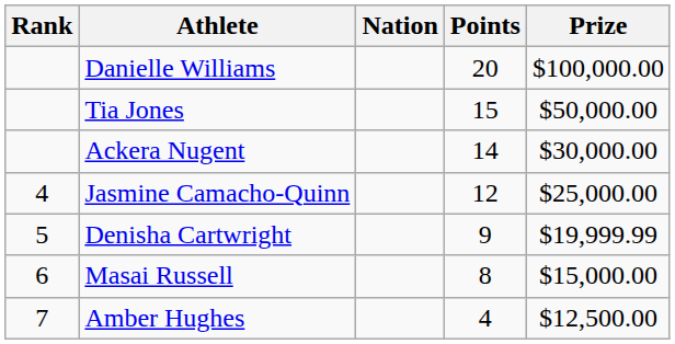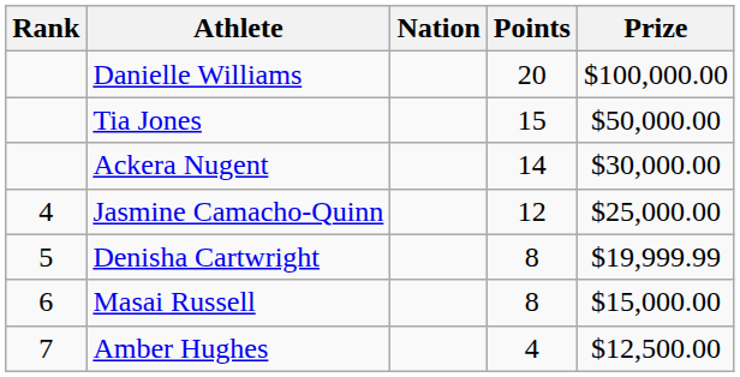 <table class="wikitable mw-datatable sortable" style="text-align:center;">
 <tr>
 <th scope="col" style="width: 10px;">Rank</th>
 <th scope="col">Athlete</th>
 <th scope="col">Nation</th>
 <th scope="col">Points</th>
 <th scope="col">Prize</th>
 </tr>
 <tr>
 <td></td>
 <td align=left><a href='#'>Danielle Williams</a> </td>
 <td align=left></td>
 <td>20</td>
 <td>$100,000.00</td>
 </tr>
 <tr>
 <td></td>
 <td align=left><a href='#'>Tia Jones</a> </td>
 <td align=left></td>
 <td>15</td>
 <td>$50,000.00</td>
 </tr>
 <tr>
 <td></td>
 <td align=left><a href='#'>Ackera Nugent</a> </td>
 <td align=left></td>
 <td>14</td>
 <td>$30,000.00</td>
 </tr>
 <tr>
 <td>4</td>
 <td align=left><a href='#'>Jasmine Camacho-Quinn</a> </td>
 <td align=left></td>
 <td>12</td>
 <td>$25,000.00</td>
 </tr>
 <tr>
 <td>5</td>
 <td align=left><a href='#'>Denisha Cartwright</a> </td>
 <td align=left></td>
-<td>9</td>
+<td>8</td>
 <td>$19,999.99</td>
 </tr>
 <tr>
 <td>6</td>
 <td align=left><a href='#'>Masai Russell</a> </td>
 <td align=left></td>
 <td>8</td>
 <td>$15,000.00</td>
 </tr>
 <tr>
 <td>7</td>
 <td align=left><a href='#'>Amber Hughes</a> </td>
 <td align=left></td>
 <td>4</td>
 <td>$12,500.00</td>
 </tr>
 </table>
